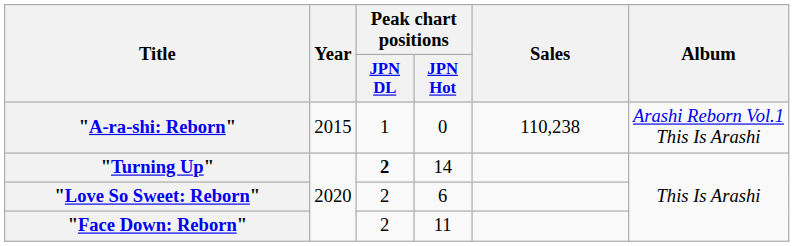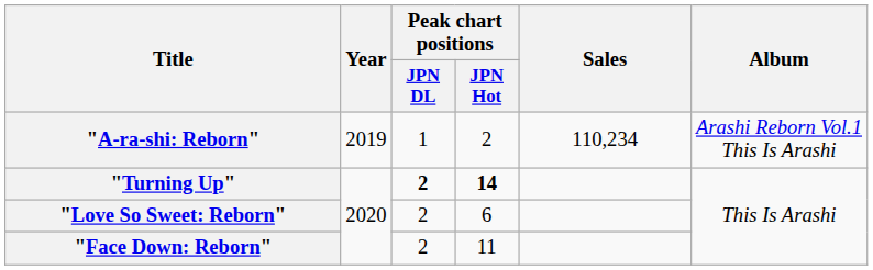 <table class="wikitable plainrowheaders" style="text-align: center;" border="1">
 <tr>
 <th rowspan="2" scope="col" style="width:16em;">Title</th>
 <th rowspan="2" scope="col" style="width:1em;">Year</th>
 <th colspan="2" scope="col">Peak chart positions</th>
 <th rowspan="2" style="width:8em;">Sales</th>
 <th rowspan="2" scope="col">Album</th>
 </tr>
 <tr>
 <th scope="col" style="width:3em;font-size:90%;"><a href='#'>JPN<br>DL</a><br></th>
 <th scope="col" style="width:3em;font-size:90%;"><a href='#'>JPN<br>Hot</a><br></th>
 </tr>
 <tr>
 <th scope="row">"<a href='#'>A-ra-shi: Reborn</a>"</th>
-<td>2015</td>
+<td>2019</td>
 <td>1</td>
-<td>0</td>
-<td>110,238</td>
+<td>2</td>
+<td>110,234</td>
 <td><em><a href='#'>Arashi Reborn Vol.1</a></em><br><em>This Is Arashi</em></td>
 </tr>
 <tr>
 <th scope="row">"<a href='#'>Turning Up</a>" </th>
 <td rowspan="3">2020</td>
 <td><strong>2</strong></td>
-<td>14</td>
+<td><strong>14</strong></td>
 <td></td>
 <td rowspan="3"><em>This Is Arashi</em></td>
 </tr>
 <tr>
 <th scope="row">"<a href='#'>Love So Sweet: Reborn</a>"</th>
 <td>2</td>
 <td>6</td>
 <td></td>
 </tr>
 <tr>
 <th scope="row">"<a href='#'>Face Down: Reborn</a>"</th>
 <td>2</td>
 <td>11</td>
 <td></td>
 </tr>
 </table>
